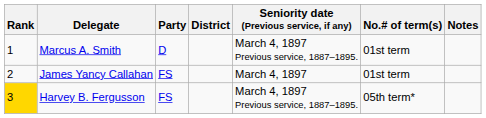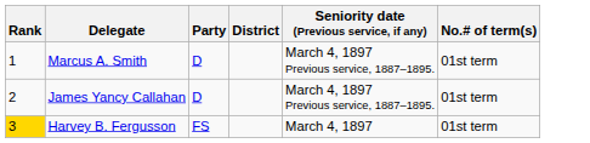 <table class="wikitable sortable">
 <tr valign=bottom>
 <th>Rank</th>
 <th>Delegate</th>
 <th>Party</th>
 <th>District</th>
 <th>Seniority date<br><small>(Previous service, if any)</small><br></th>
 <th>No.# of term(s)</th>
-<th>Notes</th>
 </tr>
 <tr>
 <td>1</td>
 <td><a href='#'>Marcus A. Smith</a></td>
 <td><a href='#'>D</a></td>
 <td></td>
 <td>March 4, 1897<br><small>Previous service, 1887–1895. </small></td>
 <td>01st term</td>
-<td></td>
 </tr>
 <tr>
 <td>2</td>
 <td><a href='#'>James Yancy Callahan</a></td>
-<td><a href='#'>FS</a></td>
+<td><a href='#'>D</a></td>
 <td></td>
-<td>March 4, 1897</td>
+<td>March 4, 1897<br><small>Previous service, 1887–1895. </small></td>
 <td>01st term</td>
-<td></td>
 </tr>
 <tr>
 <td style="background: gold;">3</td>
 <td><a href='#'>Harvey B. Fergusson</a></td>
 <td><a href='#'>FS</a></td>
 <td></td>
-<td>March 4, 1897<br><small>Previous service, 1887–1895. </small></td>
-<td>05th term*</td>
-<td></td>
+<td>March 4, 1897</td>
+<td>01st term</td>
 </tr>
 </table>
